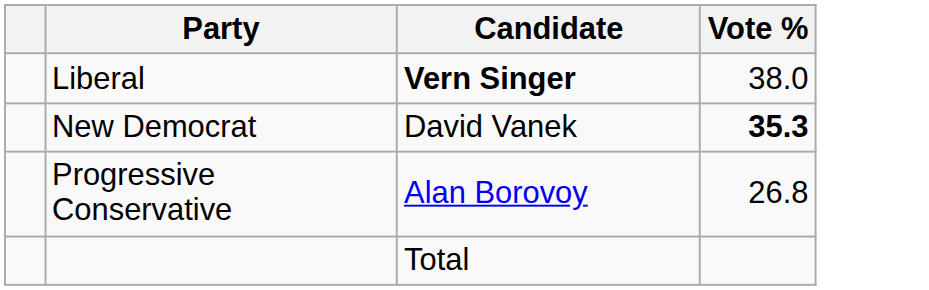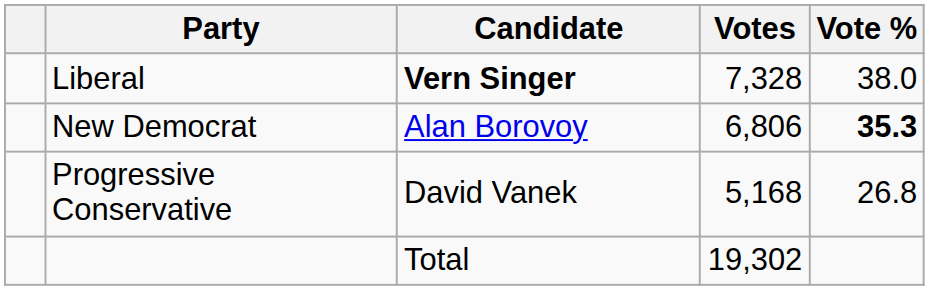 <table class="wikitable">
 <tr>
 <th></th>
 <th scope="col" width="175">Party</th>
 <th scope="col" width="150">Candidate</th>
+<th>Votes</th>
 <th>Vote %</th>
 </tr>
 <tr>
 <td>   </td>
 <td>Liberal</td>
 <td><strong>Vern Singer</strong></td>
+<td align=right>7,328</td>
 <td align=right>38.0</td>
 </tr>
 <tr>
 <td>   </td>
 <td>New Democrat</td>
-<td>David Vanek</td>
+<td><a href='#'>Alan Borovoy</a></td>
+<td align=right>6,806</td>
 <td align=right><strong>35.3</strong></td>
 </tr>
 <tr>
 <td>   </td>
 <td>Progressive Conservative</td>
-<td><a href='#'>Alan Borovoy</a></td>
+<td>David Vanek</td>
+<td align=right>5,168</td>
 <td align=right>26.8</td>
 </tr>
 <tr>
 <td></td>
 <td></td>
 <td>Total</td>
+<td align=right>19,302</td>
 <td></td>
 </tr>
 </table>
